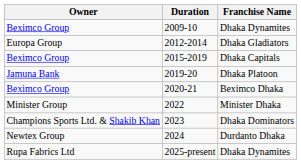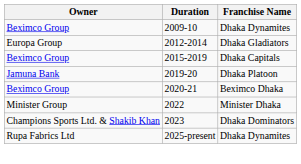 <table class="wikitable">
 <tr>
 <th>Owner</th>
 <th>Duration</th>
 <th>Franchise Name</th>
 </tr>
 <tr>
 <td><a href='#'>Beximco Group</a></td>
 <td>2009-10</td>
 <td>Dhaka Dynamites</td>
 </tr>
 <tr>
 <td>Europa Group</td>
 <td>2012-2014</td>
 <td>Dhaka Gladiators</td>
 </tr>
 <tr>
 <td><a href='#'>Beximco Group</a></td>
 <td>2015-2019</td>
 <td>Dhaka Capitals</td>
 </tr>
 <tr>
 <td><a href='#'>Jamuna Bank</a></td>
 <td>2019-20</td>
 <td>Dhaka Platoon</td>
 </tr>
 <tr>
 <td><a href='#'>Beximco Group</a></td>
 <td>2020-21</td>
 <td>Beximco Dhaka</td>
 </tr>
 <tr>
 <td>Minister Group</td>
 <td>2022</td>
 <td>Minister Dhaka</td>
 </tr>
 <tr>
 <td>Champions Sports Ltd. & <a href='#'>Shakib Khan</a></td>
 <td>2023</td>
 <td>Dhaka Dominators</td>
 </tr>
 <tr>
-<td>Newtex Group</td>
-<td>2024</td>
-<td>Durdanto Dhaka</td>
-</tr>
-<tr>
 <td>Rupa Fabrics Ltd</td>
 <td>2025-present</td>
 <td>Dhaka Dynamites</td>
 </tr>
 </table>
